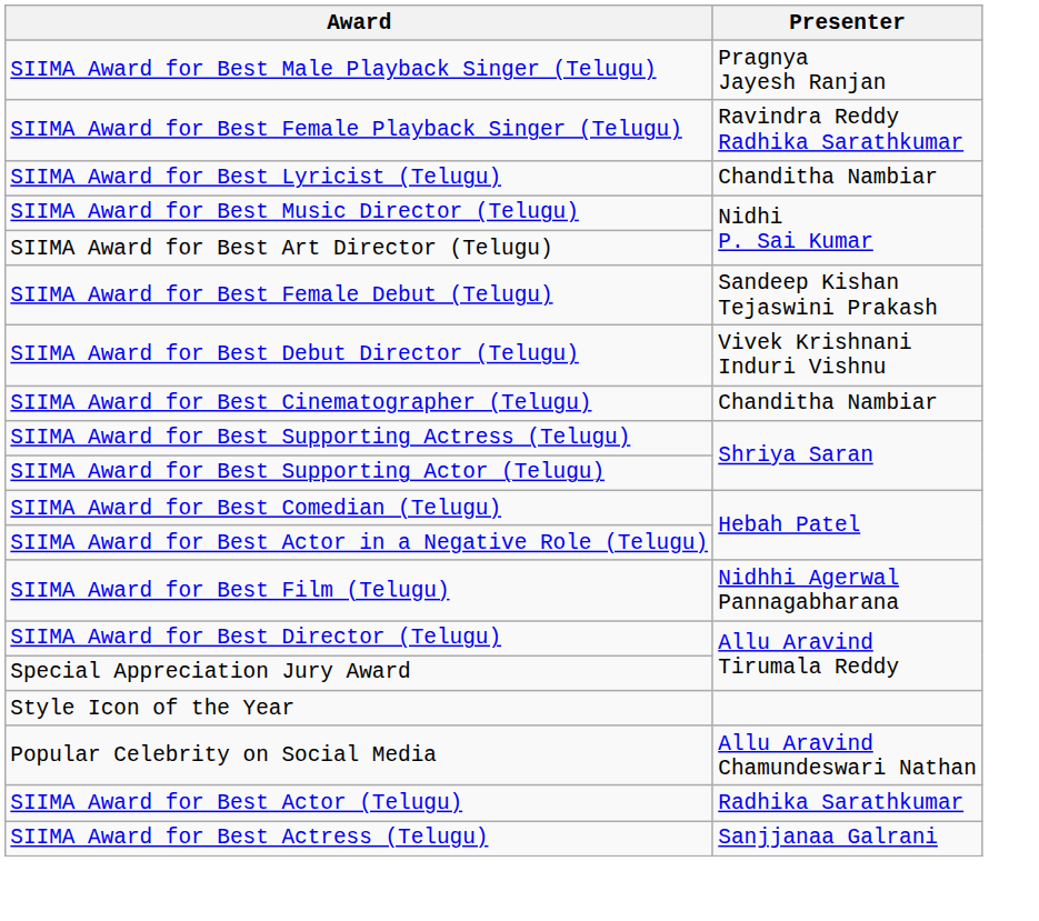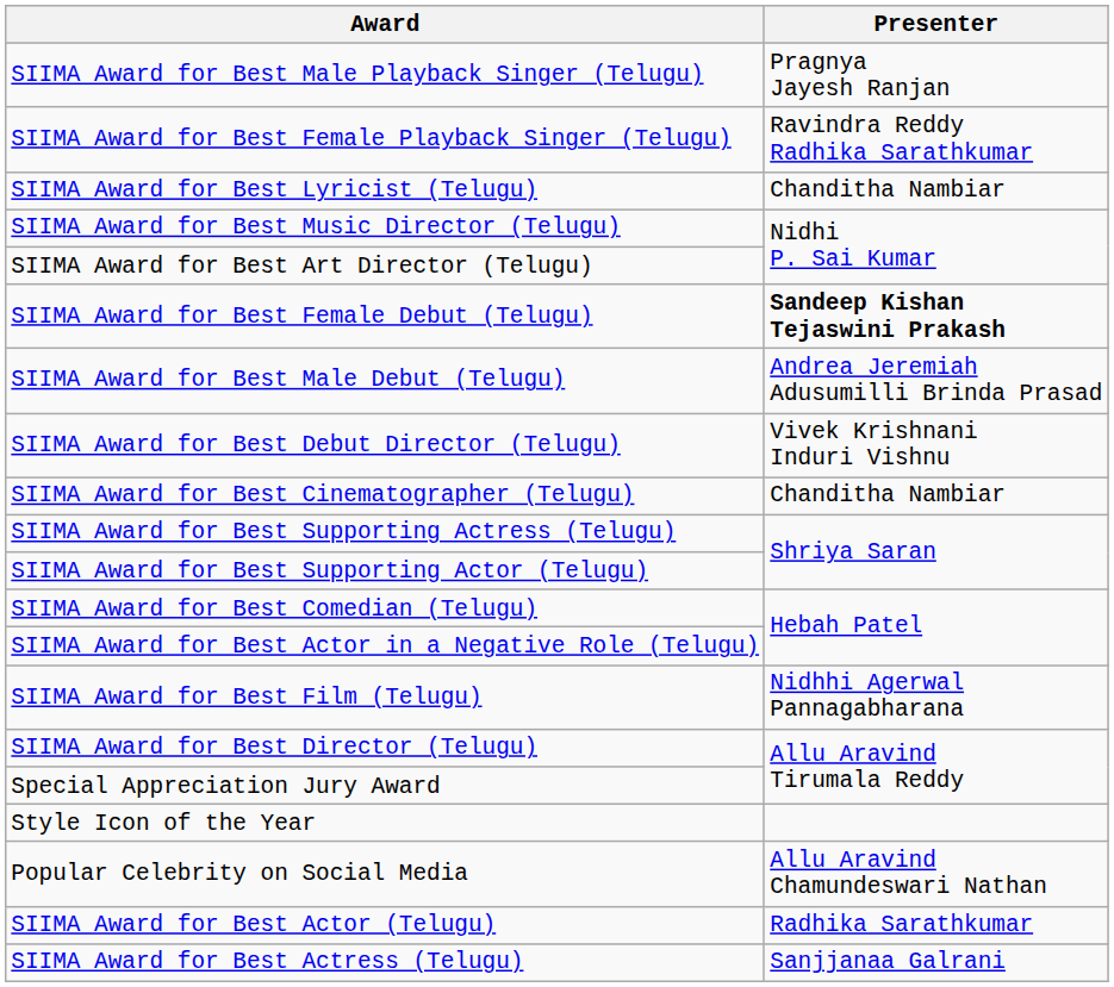 <table class="wikitable sortable">
 <tr>
 <th>Award</th>
 <th>Presenter</th>
 </tr>
 <tr>
 <td><a href='#'>SIIMA Award for Best Male Playback Singer (Telugu)</a></td>
 <td>Pragnya<br>Jayesh Ranjan</td>
 </tr>
 <tr>
 <td><a href='#'>SIIMA Award for Best Female Playback Singer (Telugu)</a></td>
 <td>Ravindra Reddy<br><a href='#'>Radhika Sarathkumar</a></td>
 </tr>
 <tr>
 <td><a href='#'>SIIMA Award for Best Lyricist (Telugu)</a></td>
 <td>Chanditha Nambiar</td>
 </tr>
 <tr>
 <td><a href='#'>SIIMA Award for Best Music Director (Telugu)</a></td>
 <td rowspan="2">Nidhi<br><a href='#'>P. Sai Kumar</a></td>
 </tr>
 <tr>
 <td>SIIMA Award for Best Art Director (Telugu)</td>
 </tr>
 <tr>
 <td><a href='#'>SIIMA Award for Best Female Debut (Telugu)</a></td>
-<td>Sandeep Kishan<br>Tejaswini Prakash</td>
+<td><strong>Sandeep Kishan<br>Tejaswini Prakash</strong></td>
+</tr>
+<tr>
+<td><a href='#'>SIIMA Award for Best Male Debut (Telugu)</a></td>
+<td><a href='#'>Andrea Jeremiah</a><br>Adusumilli Brinda Prasad</td>
 </tr>
 <tr>
 <td><a href='#'>SIIMA Award for Best Debut Director (Telugu)</a></td>
 <td>Vivek Krishnani<br>Induri Vishnu</td>
 </tr>
 <tr>
 <td><a href='#'>SIIMA Award for Best Cinematographer (Telugu)</a></td>
 <td>Chanditha Nambiar</td>
 </tr>
 <tr>
 <td><a href='#'>SIIMA Award for Best Supporting Actress (Telugu)</a></td>
 <td rowspan="2"><a href='#'>Shriya Saran</a></td>
 </tr>
 <tr>
 <td><a href='#'>SIIMA Award for Best Supporting Actor (Telugu)</a></td>
 </tr>
 <tr>
 <td><a href='#'>SIIMA Award for Best Comedian (Telugu)</a></td>
 <td rowspan="2"><a href='#'>Hebah Patel</a></td>
 </tr>
 <tr>
 <td><a href='#'>SIIMA Award for Best Actor in a Negative Role (Telugu)</a></td>
 </tr>
 <tr>
 <td><a href='#'>SIIMA Award for Best Film (Telugu)</a></td>
 <td><a href='#'>Nidhhi Agerwal</a><br>Pannagabharana</td>
 </tr>
 <tr>
 <td><a href='#'>SIIMA Award for Best Director (Telugu)</a></td>
 <td rowspan="2"><a href='#'>Allu Aravind</a><br>Tirumala Reddy</td>
 </tr>
 <tr>
 <td>Special Appreciation Jury Award</td>
 </tr>
 <tr>
 <td>Style Icon of the Year</td>
 <td></td>
 </tr>
 <tr>
 <td>Popular Celebrity on Social Media</td>
 <td><a href='#'>Allu Aravind</a><br>Chamundeswari Nathan</td>
 </tr>
 <tr>
 <td><a href='#'>SIIMA Award for Best Actor (Telugu)</a></td>
 <td><a href='#'>Radhika Sarathkumar</a><br></td>
 </tr>
 <tr>
 <td><a href='#'>SIIMA Award for Best Actress (Telugu)</a></td>
 <td><a href='#'>Sanjjanaa Galrani</a></td>
 </tr>
 </table>
